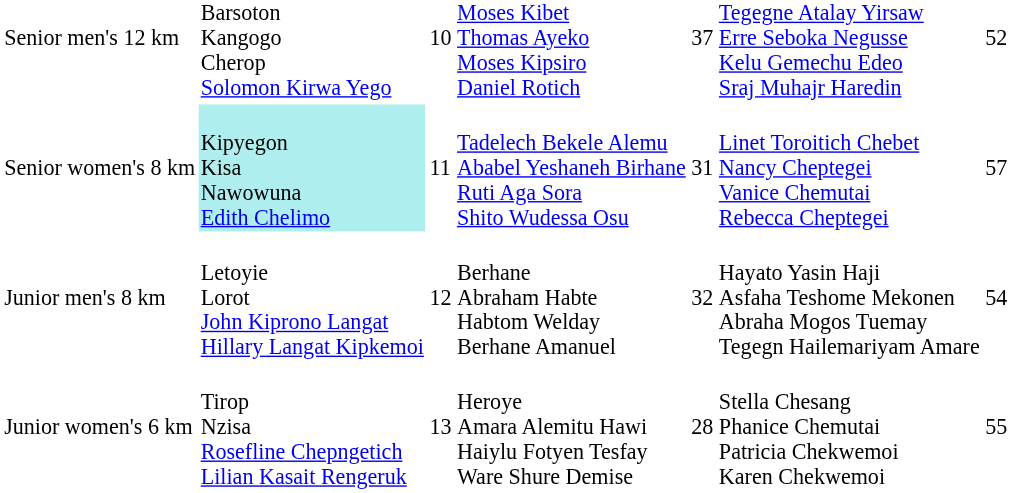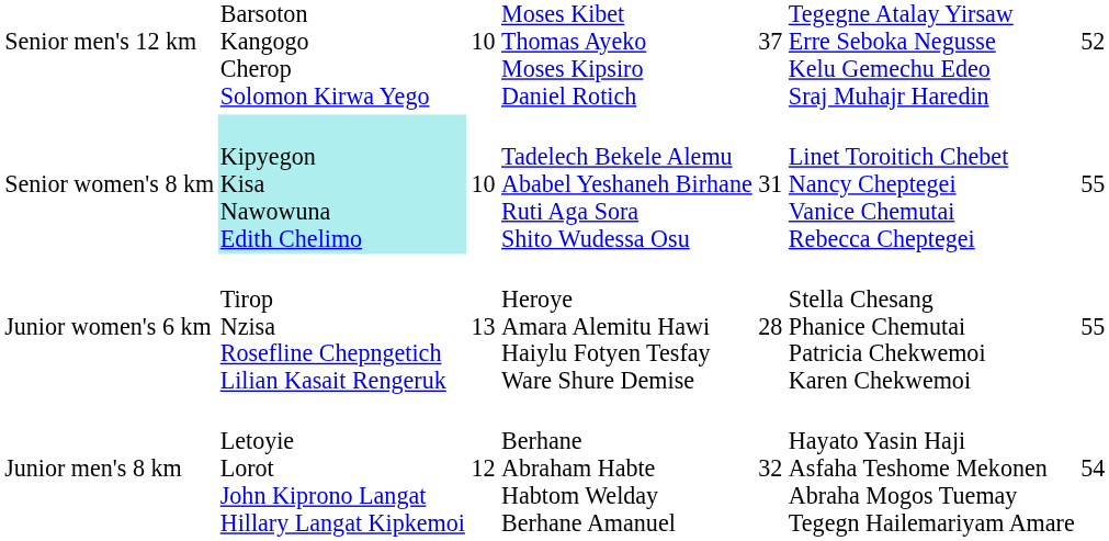 <table>
 <tr>
 <td>Senior men's 12 km</td>
 <td><br>Barsoton<br>Kangogo<br>Cherop<br><a href='#'>Solomon Kirwa Yego</a></td>
 <td>10</td>
 <td><br><a href='#'>Moses Kibet</a><br><a href='#'>Thomas Ayeko</a><br><a href='#'>Moses Kipsiro</a><br><a href='#'>Daniel Rotich</a></td>
 <td>37</td>
 <td><br><a href='#'>Tegegne Atalay Yirsaw</a><br><a href='#'>Erre Seboka Negusse</a><br><a href='#'>Kelu Gemechu Edeo</a><br><a href='#'>Sraj Muhajr Haredin</a></td>
 <td>52</td>
 </tr>
 <tr>
 <td>Senior women's 8 km</td>
 <td style="background: paleturquoise;"><br>Kipyegon<br>Kisa<br>Nawowuna<br><a href='#'>Edith Chelimo</a></td>
-<td>11</td>
+<td>10</td>
 <td><br><a href='#'>Tadelech Bekele Alemu</a><br><a href='#'>Ababel Yeshaneh Birhane</a><br><a href='#'>Ruti Aga Sora</a><br><a href='#'>Shito Wudessa Osu</a></td>
 <td>31</td>
 <td><br><a href='#'>Linet Toroitich Chebet</a><br><a href='#'>Nancy Cheptegei</a><br><a href='#'>Vanice Chemutai</a><br><a href='#'>Rebecca Cheptegei</a></td>
-<td>57</td>
+<td>55</td>
+</tr>
+<tr>
+<td>Junior women's 6 km</td>
+<td><br>Tirop<br>Nzisa<br><a href='#'>Rosefline Chepngetich</a><br><a href='#'>Lilian Kasait Rengeruk</a></td>
+<td>13</td>
+<td><br>Heroye<br>Amara Alemitu Hawi<br>Haiylu Fotyen Tesfay<br>Ware Shure Demise</td>
+<td>28</td>
+<td><br>Stella Chesang<br>Phanice Chemutai<br>Patricia Chekwemoi<br>Karen Chekwemoi</td>
+<td>55</td>
 </tr>
 <tr>
 <td>Junior men's 8 km</td>
 <td><br>Letoyie<br>Lorot<br><a href='#'>John Kiprono Langat</a><br><a href='#'>Hillary Langat Kipkemoi</a></td>
 <td>12</td>
 <td><br>Berhane<br>Abraham Habte<br>Habtom Welday<br>Berhane Amanuel</td>
 <td>32</td>
 <td><br>Hayato Yasin Haji<br>Asfaha Teshome Mekonen<br>Abraha Mogos Tuemay<br>Tegegn Hailemariyam Amare</td>
 <td>54</td>
 </tr>
-<tr>
-<td>Junior women's 6 km</td>
-<td><br>Tirop<br>Nzisa<br><a href='#'>Rosefline Chepngetich</a><br><a href='#'>Lilian Kasait Rengeruk</a></td>
-<td>13</td>
-<td><br>Heroye<br>Amara Alemitu Hawi<br>Haiylu Fotyen Tesfay<br>Ware Shure Demise</td>
-<td>28</td>
-<td><br>Stella Chesang<br>Phanice Chemutai<br>Patricia Chekwemoi<br>Karen Chekwemoi</td>
-<td>55</td>
-</tr>
 </table>
